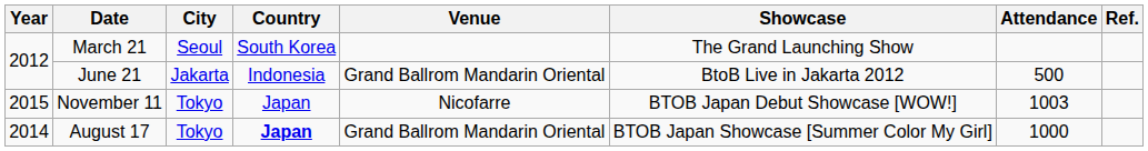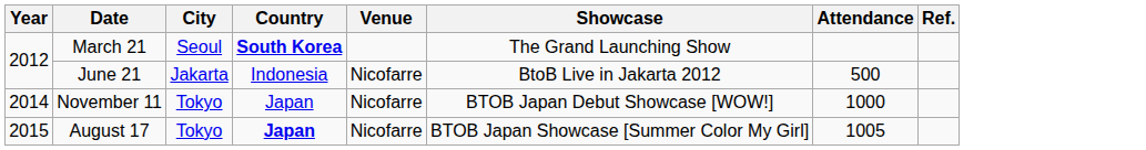 <table class="wikitable" style="text-align:center;">
 <tr>
 <th>Year</th>
 <th>Date</th>
 <th>City</th>
 <th>Country</th>
 <th>Venue</th>
 <th>Showcase</th>
 <th>Attendance</th>
 <th>Ref.</th>
 </tr>
 <tr>
 <td rowspan="2">2012</td>
 <td>March 21</td>
 <td><a href='#'>Seoul</a></td>
-<td><a href='#'>South Korea</a></td>
+<td><strong><a href='#'>South Korea</a></strong></td>
 <td></td>
 <td>The Grand Launching Show</td>
 <td></td>
 <td></td>
 </tr>
 <tr>
 <td>June 21</td>
 <td><a href='#'>Jakarta</a></td>
 <td><a href='#'>Indonesia</a></td>
-<td>Grand Ballrom Mandarin Oriental</td>
+<td>Nicofarre</td>
 <td>BtoB Live in Jakarta 2012</td>
 <td>500</td>
 <td></td>
 </tr>
 <tr>
-<td>2015</td>
+<td>2014</td>
 <td>November 11</td>
 <td><a href='#'>Tokyo</a></td>
 <td><a href='#'>Japan</a></td>
 <td>Nicofarre</td>
 <td>BTOB Japan Debut Showcase [WOW!]</td>
-<td>1003</td>
+<td>1000</td>
 <td></td>
 </tr>
 <tr>
-<td>2014</td>
+<td>2015</td>
 <td>August 17</td>
 <td><a href='#'>Tokyo</a></td>
 <td><strong><a href='#'>Japan</a></strong></td>
-<td>Grand Ballrom Mandarin Oriental</td>
+<td>Nicofarre</td>
 <td>BTOB Japan Showcase [Summer Color My Girl]</td>
-<td>1000</td>
+<td>1005</td>
 <td></td>
 </tr>
 </table>
